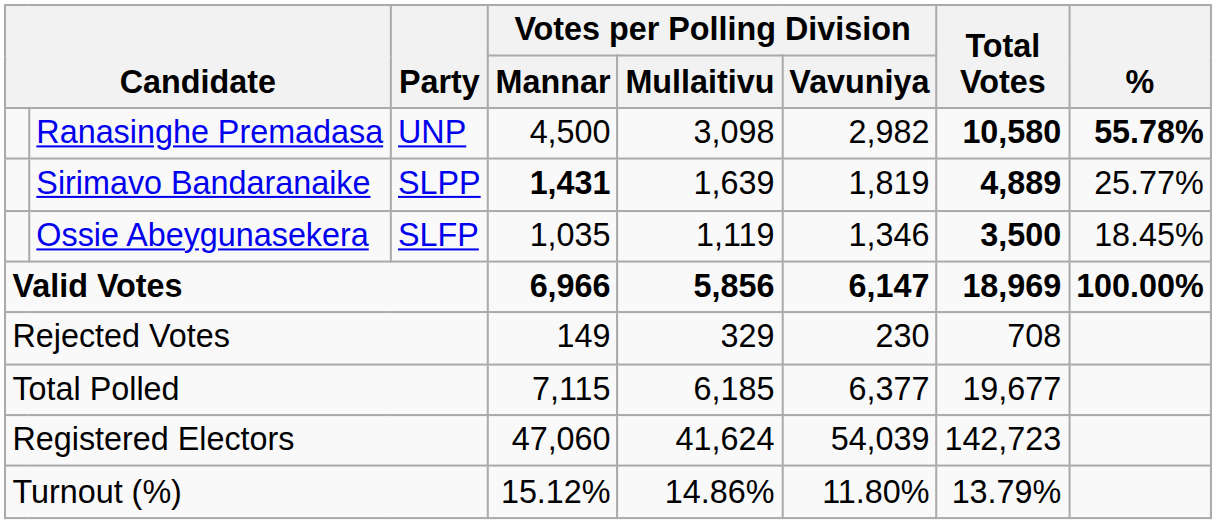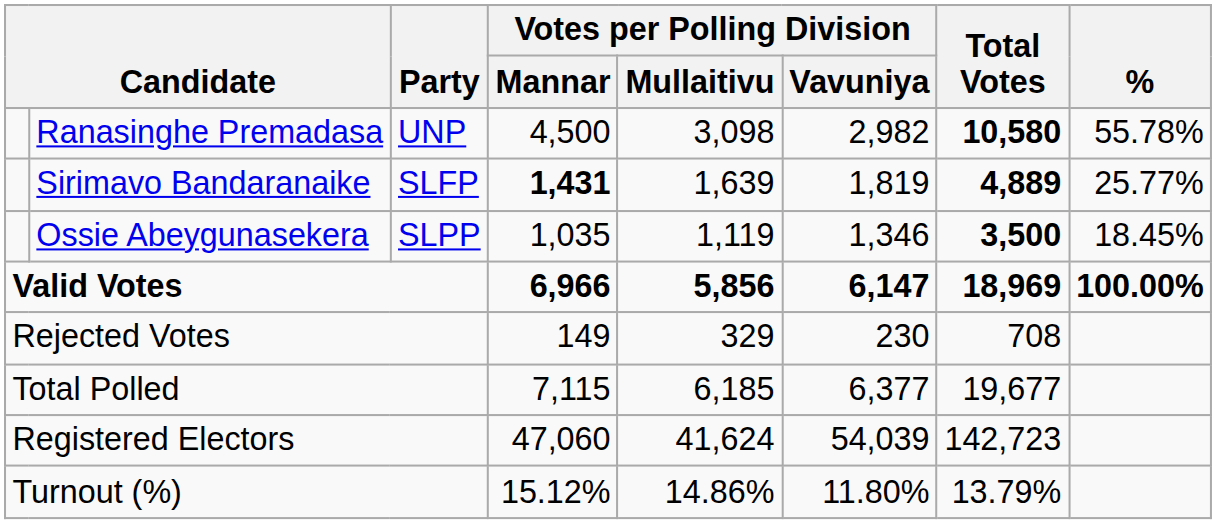 <table class="wikitable" border="1" style="text-align:right;">
 <tr>
 <th align=left valign=bottom rowspan=2 colspan=2>Candidate</th>
 <th align=left valign=bottom rowspan=2 width="40">Party</th>
 <th colspan=3>Votes per Polling Division</th>
 <th align=center valign=bottom rowspan=2 width="50">Total Votes</th>
 <th align=center valign=bottom rowspan=2 width="50">%</th>
 </tr>
 <tr>
 <th align=center valign=bottom width="50">Mannar</th>
 <th align=center valign=bottom width="50">Mullaitivu</th>
 <th align=center valign=bottom width="50">Vavuniya</th>
 </tr>
 <tr>
 <td bgcolor=> </td>
 <td align=left><a href='#'>Ranasinghe Premadasa</a></td>
 <td align=left><a href='#'>UNP</a></td>
 <td>4,500</td>
 <td>3,098</td>
 <td>2,982</td>
 <td><strong>10,580</strong></td>
-<td><strong>55.78%</strong></td>
+<td>55.78%</td>
 </tr>
 <tr>
 <td bgcolor=> </td>
 <td align=left><a href='#'>Sirimavo Bandaranaike</a></td>
-<td align=left><a href='#'>SLPP</a></td>
+<td align=left><a href='#'>SLFP</a></td>
 <td><strong>1,431</strong></td>
 <td>1,639</td>
 <td>1,819</td>
 <td><strong>4,889</strong></td>
 <td>25.77%</td>
 </tr>
 <tr>
 <td></td>
 <td align=left><a href='#'>Ossie Abeygunasekera</a></td>
-<td align=left><a href='#'>SLFP</a></td>
+<td align=left><a href='#'>SLPP</a></td>
 <td>1,035</td>
 <td>1,119</td>
 <td>1,346</td>
 <td><strong>3,500</strong></td>
 <td>18.45%</td>
 </tr>
 <tr>
 <td align=left colspan=3><strong>Valid Votes</strong></td>
 <td><strong>6,966</strong></td>
 <td><strong>5,856</strong></td>
 <td><strong>6,147</strong></td>
 <td><strong>18,969</strong></td>
 <td><strong>100.00%</strong></td>
 </tr>
 <tr>
 <td align=left colspan=3>Rejected Votes</td>
 <td>149</td>
 <td>329</td>
 <td>230</td>
 <td>708</td>
 <td></td>
 </tr>
 <tr>
 <td align=left colspan=3>Total Polled</td>
 <td>7,115</td>
 <td>6,185</td>
 <td>6,377</td>
 <td>19,677</td>
 <td></td>
 </tr>
 <tr>
 <td align=left colspan=3>Registered Electors</td>
 <td>47,060</td>
 <td>41,624</td>
 <td>54,039</td>
 <td>142,723</td>
 <td></td>
 </tr>
 <tr>
 <td align=left colspan=3>Turnout (%)</td>
 <td>15.12%</td>
 <td>14.86%</td>
 <td>11.80%</td>
 <td>13.79%</td>
 <td></td>
 </tr>
 </table>
